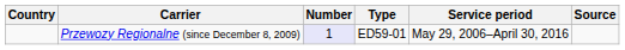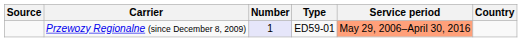 <table class="wikitable" style="text-align:center;">
 <tr>
-<th>Country</th>
+<th>Source</th>
 <th>Carrier</th>
 <th>Number</th>
 <th>Type</th>
 <th>Service period</th>
-<th>Source</th>
+<th>Country</th>
 </tr>
 <tr>
-<td align="left"></td>
+<td></td>
 <td align="left"><em><a href='#'>Przewozy Regionalne</a></em> <small>(since December 8, 2009)</small></td>
 <td style="background: lavender;">1</td>
 <td>ED59-01</td>
-<td>May 29, 2006–April 30, 2016</td>
-<td></td>
+<td style="background: lightsalmon;">May 29, 2006–April 30, 2016</td>
+<td align="left"></td>
 </tr>
 </table>
